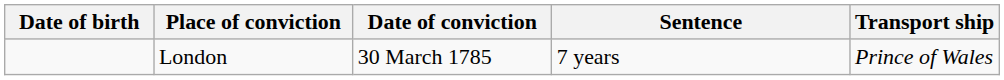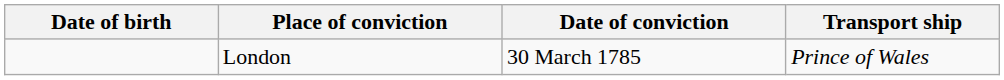 <table class="wikitable sortable plainrowheaders" style="width=1024px;">
 <tr>
 <th style="width: 15%;">Date of birth</th>
 <th style="width: 20%;">Place of conviction</th>
 <th style="width: 20%;">Date of conviction</th>
-<th style="width: 30%;">Sentence</th>
 <th style="width: 15%;">Transport ship</th>
 </tr>
 <tr>
 <td></td>
 <td>London</td>
 <td>30 March 1785</td>
-<td>7 years</td>
 <td><em>Prince of Wales</em></td>
 </tr>
 </table>
